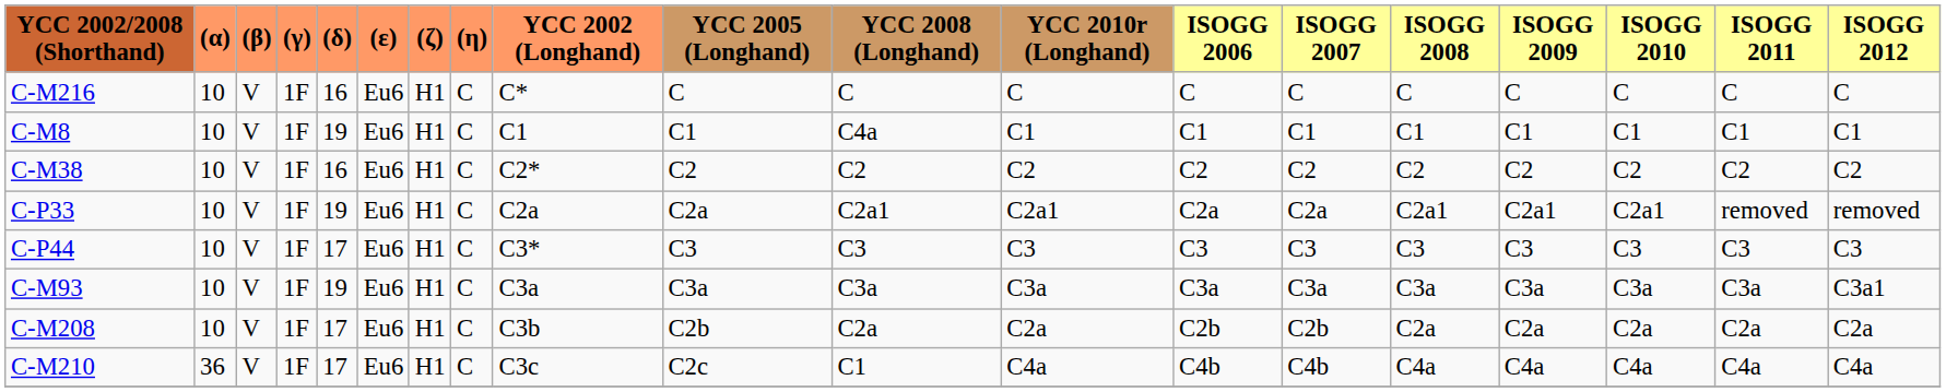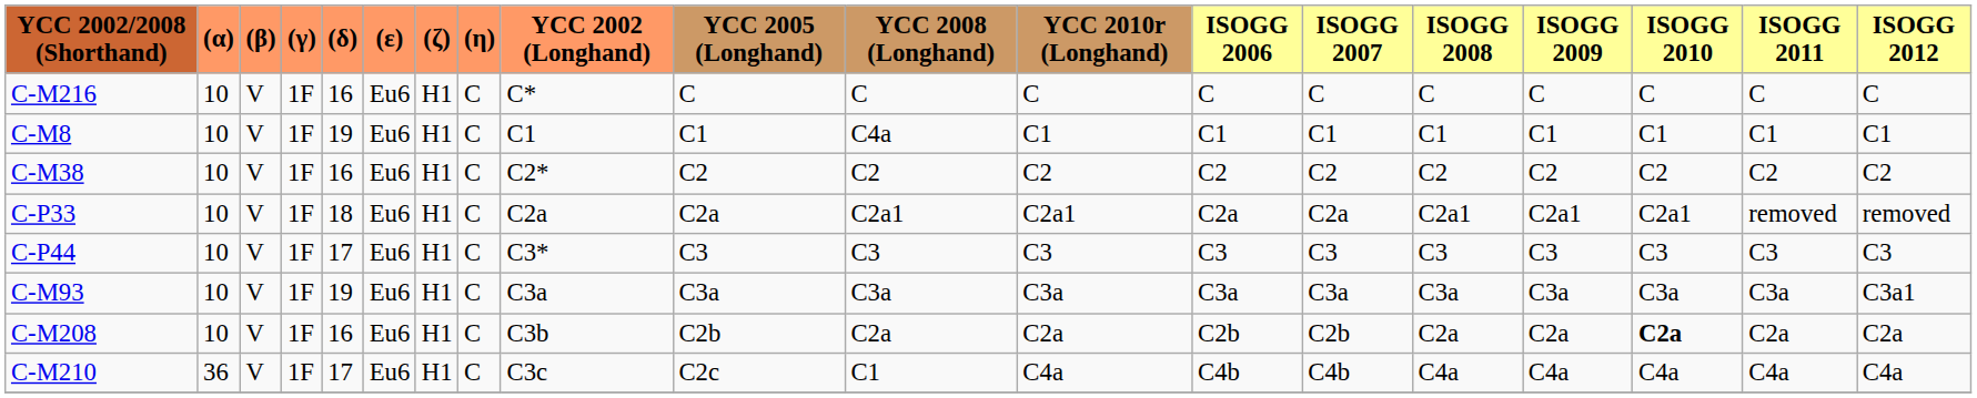 <table class="wikitable">
 <tr>
 <th align="center" style="background:#c63;"><strong>YCC 2002/2008 (Shorthand)</strong></th>
 <th align="center" style="background:#f96;"><strong>(α)</strong></th>
 <th align="center" style="background:#f96;"><strong>(β)</strong></th>
 <th align="center" style="background:#f96;"><strong>(γ)</strong></th>
 <td align="center" style="background:#f96;"><strong>(δ)</strong></td>
 <td align="center" style="background:#f96;"><strong>(ε)</strong></td>
 <td align="center" style="background:#f96;"><strong>(ζ)</strong></td>
 <td align="center" style="background:#f96"><strong>(η)</strong></td>
 <td align="center" style="background:#f96"><strong>YCC 2002 (Longhand)</strong></td>
 <td align="center" style="background:#c96;"><strong>YCC 2005 (Longhand)</strong></td>
 <td align="center" style="background:#c96;"><strong>YCC 2008 (Longhand)</strong></td>
 <td align="center" style="background:#c96;"><strong>YCC 2010r (Longhand)</strong></td>
 <td align="center" style="background:#ff9;"><strong>ISOGG 2006</strong></td>
 <td align="center" style="background:#ff9;"><strong>ISOGG 2007</strong></td>
 <td align="center" style="background:#ff9;"><strong>ISOGG 2008</strong></td>
 <td align="center" style="background:#ff9;"><strong>ISOGG 2009</strong></td>
 <td align="center" style="background:#ff9;"><strong>ISOGG 2010</strong></td>
 <td align="center" style="background:#ff9;"><strong>ISOGG 2011</strong></td>
 <td align="center" style="background:#ff9;"><strong>ISOGG 2012</strong></td>
 </tr>
 <tr>
 <td><a href='#'>C-M216</a></td>
 <td>10</td>
 <td>V</td>
 <td>1F</td>
 <td>16</td>
 <td>Eu6</td>
 <td>H1</td>
 <td>C</td>
 <td>C*</td>
 <td>C</td>
 <td>C</td>
 <td>C</td>
 <td>C</td>
 <td>C</td>
 <td>C</td>
 <td>C</td>
 <td>C</td>
 <td>C</td>
 <td>C</td>
 </tr>
 <tr>
 <td><a href='#'>C-M8</a></td>
 <td>10</td>
 <td>V</td>
 <td>1F</td>
 <td>19</td>
 <td>Eu6</td>
 <td>H1</td>
 <td>C</td>
 <td>C1</td>
 <td>C1</td>
 <td>C4a</td>
 <td>C1</td>
 <td>C1</td>
 <td>C1</td>
 <td>C1</td>
 <td>C1</td>
 <td>C1</td>
 <td>C1</td>
 <td>C1</td>
 </tr>
 <tr>
 <td><a href='#'>C-M38</a></td>
 <td>10</td>
 <td>V</td>
 <td>1F</td>
 <td>16</td>
 <td>Eu6</td>
 <td>H1</td>
 <td>C</td>
 <td>C2*</td>
 <td>C2</td>
 <td>C2</td>
 <td>C2</td>
 <td>C2</td>
 <td>C2</td>
 <td>C2</td>
 <td>C2</td>
 <td>C2</td>
 <td>C2</td>
 <td>C2</td>
 </tr>
 <tr>
 <td><a href='#'>C-P33</a></td>
 <td>10</td>
 <td>V</td>
 <td>1F</td>
-<td>19</td>
+<td>18</td>
 <td>Eu6</td>
 <td>H1</td>
 <td>C</td>
 <td>C2a</td>
 <td>C2a</td>
 <td>C2a1</td>
 <td>C2a1</td>
 <td>C2a</td>
 <td>C2a</td>
 <td>C2a1</td>
 <td>C2a1</td>
 <td>C2a1</td>
 <td>removed</td>
 <td>removed</td>
 </tr>
 <tr>
 <td><a href='#'>C-P44</a></td>
 <td>10</td>
 <td>V</td>
 <td>1F</td>
 <td>17</td>
 <td>Eu6</td>
 <td>H1</td>
 <td>C</td>
 <td>C3*</td>
 <td>C3</td>
 <td>C3</td>
 <td>C3</td>
 <td>C3</td>
 <td>C3</td>
 <td>C3</td>
 <td>C3</td>
 <td>C3</td>
 <td>C3</td>
 <td>C3</td>
 </tr>
 <tr>
 <td><a href='#'>C-M93</a></td>
 <td>10</td>
 <td>V</td>
 <td>1F</td>
 <td>19</td>
 <td>Eu6</td>
 <td>H1</td>
 <td>C</td>
 <td>C3a</td>
 <td>C3a</td>
 <td>C3a</td>
 <td>C3a</td>
 <td>C3a</td>
 <td>C3a</td>
 <td>C3a</td>
 <td>C3a</td>
 <td>C3a</td>
 <td>C3a</td>
 <td>C3a1</td>
 </tr>
 <tr>
 <td><a href='#'>C-M208</a></td>
 <td>10</td>
 <td>V</td>
 <td>1F</td>
-<td>17</td>
+<td>16</td>
 <td>Eu6</td>
 <td>H1</td>
 <td>C</td>
 <td>C3b</td>
 <td>C2b</td>
 <td>C2a</td>
 <td>C2a</td>
 <td>C2b</td>
 <td>C2b</td>
 <td>C2a</td>
 <td>C2a</td>
-<td>C2a</td>
+<td><strong>C2a</strong></td>
 <td>C2a</td>
 <td>C2a</td>
 </tr>
 <tr>
 <td><a href='#'>C-M210</a></td>
 <td>36</td>
 <td>V</td>
 <td>1F</td>
 <td>17</td>
 <td>Eu6</td>
 <td>H1</td>
 <td>C</td>
 <td>C3c</td>
 <td>C2c</td>
 <td>C1</td>
 <td>C4a</td>
 <td>C4b</td>
 <td>C4b</td>
 <td>C4a</td>
 <td>C4a</td>
 <td>C4a</td>
 <td>C4a</td>
 <td>C4a</td>
 </tr>
 <tr>
 </tr>
 </table>
